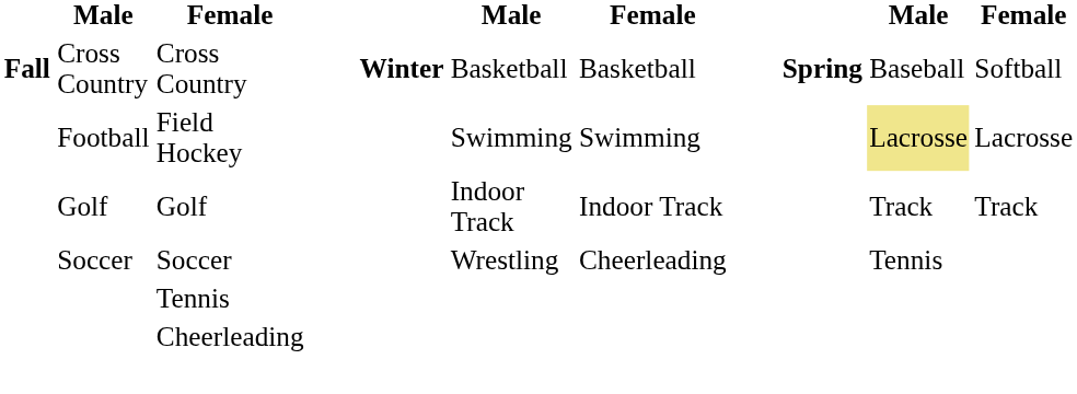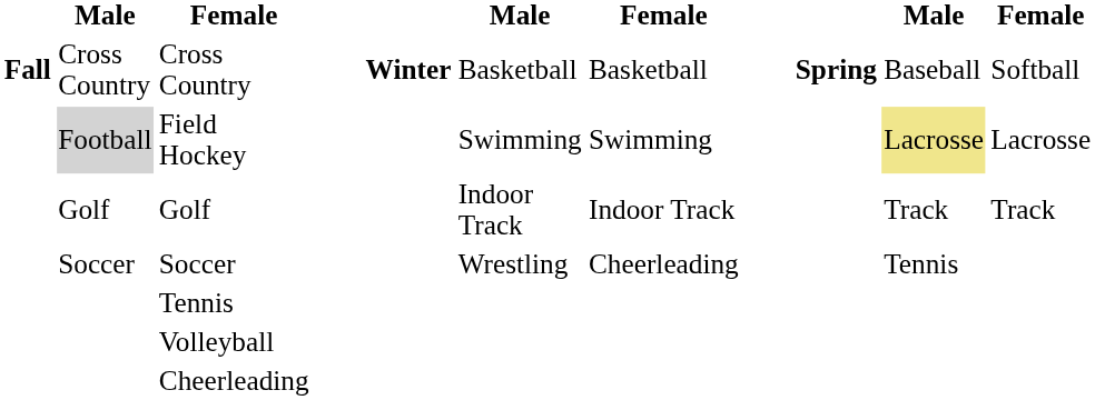 <table border="0" cellpadding="1">
 <tr>
 <th></th>
 <th>Male</th>
 <th>Female</th>
 <th width="50"></th>
 <th></th>
 <th>Male</th>
 <th>Female</th>
 <th width="50"></th>
 <th></th>
 <th>Male</th>
 <th>Female</th>
 </tr>
 <tr>
 <th>Fall</th>
 <td>Cross Country</td>
 <td>Cross Country</td>
 <td></td>
 <th>Winter</th>
 <td>Basketball</td>
 <td>Basketball</td>
 <td></td>
 <th>Spring</th>
 <td>Baseball</td>
 <td>Softball </td>
 </tr>
 <tr>
 <th></th>
-<td>Football</td>
+<td style="background: lightgrey;">Football</td>
 <td>Field Hockey</td>
 <td></td>
 <th></th>
 <td>Swimming</td>
 <td>Swimming</td>
 <td></td>
 <th></th>
 <td style="background: khaki;">Lacrosse</td>
 <td>Lacrosse </td>
 </tr>
 <tr>
 <th></th>
 <td>Golf</td>
 <td>Golf</td>
 <td></td>
 <th></th>
 <td>Indoor Track</td>
 <td>Indoor Track</td>
 <td></td>
 <th></th>
 <td>Track</td>
 <td>Track</td>
 </tr>
 <tr>
 <th></th>
 <td>Soccer</td>
 <td>Soccer</td>
 <td></td>
 <th></th>
 <td>Wrestling</td>
 <td>Cheerleading</td>
 <td></td>
 <th></th>
 <td>Tennis</td>
 <td></td>
 </tr>
 <tr>
 <th></th>
 <td></td>
 <td>Tennis</td>
 <td></td>
 <th></th>
 <td></td>
 <td></td>
 <td></td>
 <th></th>
 <td></td>
 <td></td>
 </tr>
 <tr>
 <th></th>
 <td></td>
+<td>Volleyball</td>
+<td></td>
+<th></th>
+<td></td>
+<td></td>
+<td></td>
+<th></th>
+<td></td>
+<td></td>
+</tr>
+<tr>
+<th></th>
+<td></td>
 <td>Cheerleading</td>
 <td></td>
 <th></th>
 <td></td>
 <td></td>
 <td></td>
 <th></th>
 <td></td>
 <td></td>
 </tr>
 </table>
